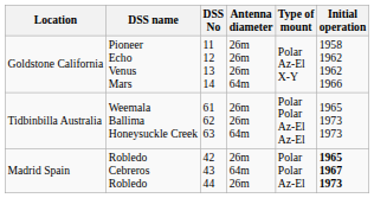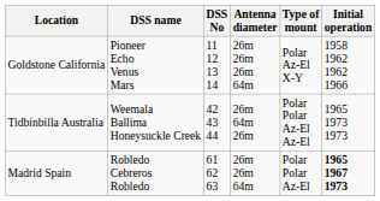 <table class = "wikitable">
 <tr>
 <th>Location</th>
 <th>DSS name</th>
 <th>DSS<br>No</th>
 <th>Antenna <br> diameter</th>
 <th>Type of <br>mount</th>
 <th>Initial<br>operation</th>
 </tr>
 <tr>
 <td>Goldstone California</td>
 <td>Pioneer<br>Echo<br>Venus<br>Mars</td>
 <td>11<br>12<br>13<br>14</td>
 <td>26m<br>26m<br>26m<br>64m</td>
 <td>Polar<br>Az-El<br>X-Y</td>
 <td>1958<br>1962<br>1962<br>1966</td>
 </tr>
 <tr>
 <td>Tidbinbilla Australia</td>
 <td>Weemala <br>Ballima<br>Honeysuckle Creek</td>
-<td>61<br>62<br>63</td>
-<td>26m<br>26m<br>64m</td>
+<td>42<br>43<br>44</td>
+<td>26m<br>64m<br>26m</td>
 <td>Polar<br>Polar<br>Az-El<br>Az-El</td>
 <td>1965<br>1973<br>1973</td>
 </tr>
 <tr>
 <td>Madrid Spain</td>
 <td>Robledo<br>Cebreros<br>Robledo</td>
-<td>42<br>43<br>44</td>
-<td>26m<br>64m<br>26m</td>
+<td>61<br>62<br>63</td>
+<td>26m<br>26m<br>64m</td>
 <td>Polar<br>Polar<br>Az-El</td>
 <td><strong>1965<br>1967<br>1973</strong></td>
 </tr>
 </table>
